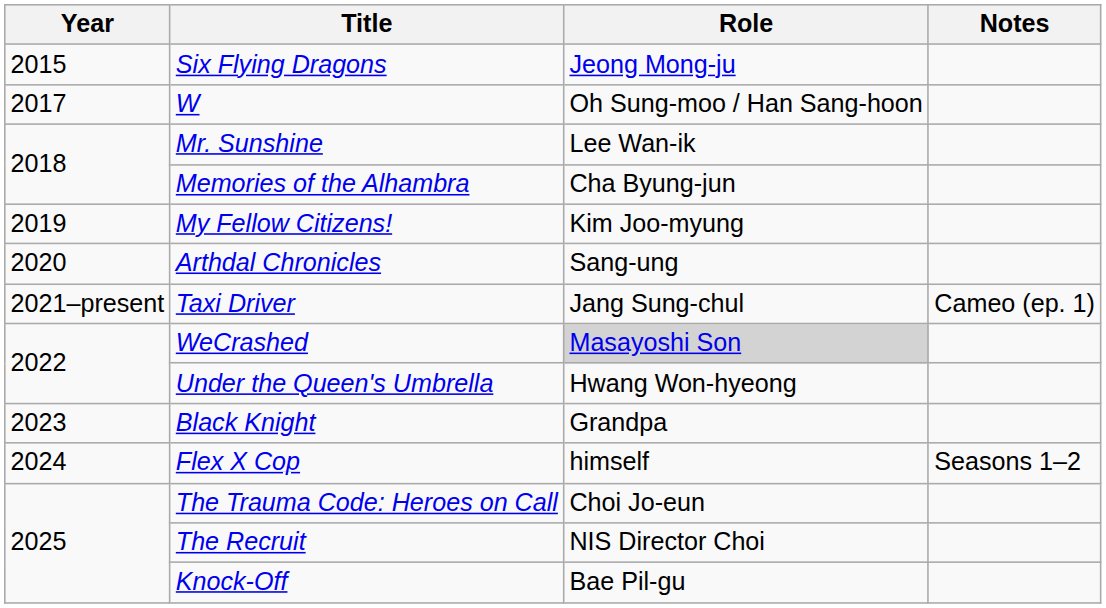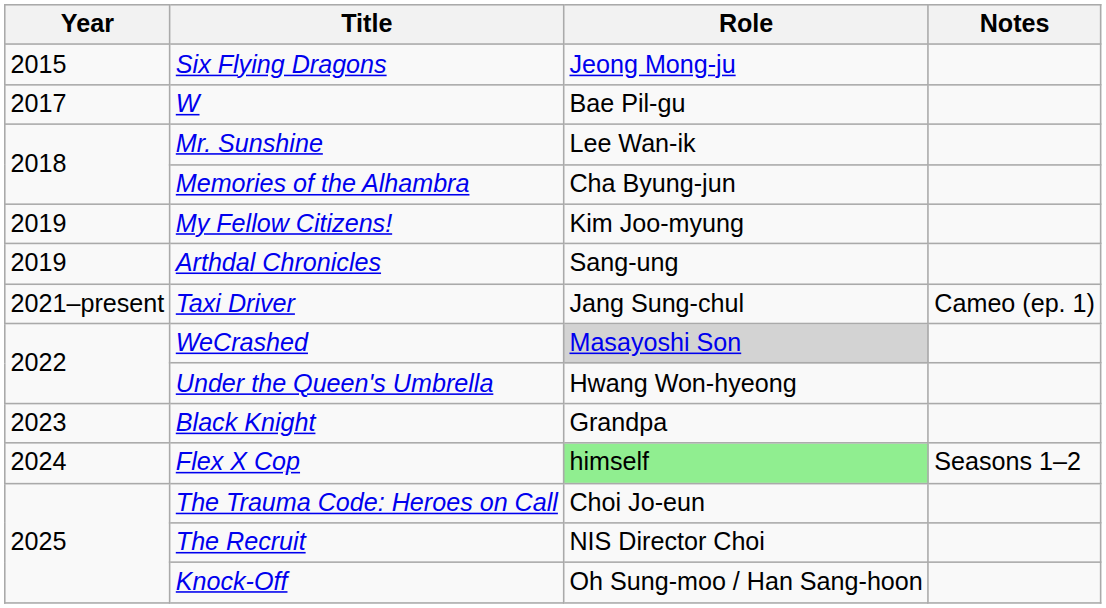 <table class="wikitable sortable">
 <tr>
 <th>Year</th>
 <th>Title</th>
 <th>Role</th>
 <th class"unsortable">Notes</th>
 </tr>
 <tr>
 <td>2015</td>
 <td><em><a href='#'>Six Flying Dragons</a></em></td>
 <td><a href='#'>Jeong Mong-ju</a></td>
 <td></td>
 </tr>
 <tr>
 <td rowspan=1>2017</td>
 <td><em><a href='#'>W</a></em></td>
-<td>Oh Sung-moo / Han Sang-hoon</td>
+<td>Bae Pil-gu</td>
 <td></td>
 </tr>
 <tr>
 <td rowspan=2>2018</td>
 <td><em><a href='#'>Mr. Sunshine</a></em></td>
 <td>Lee Wan-ik</td>
 <td></td>
 </tr>
 <tr>
 <td><em><a href='#'>Memories of the Alhambra</a></em></td>
 <td>Cha Byung-jun</td>
 <td></td>
 </tr>
 <tr>
 <td>2019</td>
 <td><em><a href='#'>My Fellow Citizens!</a></em></td>
 <td>Kim Joo-myung</td>
 <td></td>
 </tr>
 <tr>
-<td>2020</td>
+<td>2019</td>
 <td><em><a href='#'>Arthdal Chronicles</a></em></td>
 <td>Sang-ung</td>
 <td></td>
 </tr>
 <tr>
 <td>2021–present</td>
 <td><em><a href='#'>Taxi Driver</a></em></td>
 <td>Jang Sung-chul</td>
 <td>Cameo (ep. 1)</td>
 </tr>
 <tr>
 <td rowspan="2">2022</td>
 <td><em><a href='#'>WeCrashed</a></em></td>
 <td style="background: lightgrey;"><a href='#'>Masayoshi Son</a></td>
 <td></td>
 </tr>
 <tr>
 <td><em><a href='#'>Under the Queen's Umbrella</a></em></td>
 <td>Hwang Won-hyeong</td>
 <td></td>
 </tr>
 <tr>
 <td>2023</td>
 <td><em><a href='#'>Black Knight</a></em></td>
 <td>Grandpa</td>
 <td></td>
 </tr>
 <tr>
 <td>2024</td>
 <td><em><a href='#'>Flex X Cop</a></em></td>
-<td>himself</td>
+<td style="background: lightgreen;">himself</td>
 <td>Seasons 1–2</td>
 </tr>
 <tr>
 <td rowspan="3">2025</td>
 <td><em><a href='#'>The Trauma Code: Heroes on Call</a></em></td>
 <td>Choi Jo-eun</td>
 <td></td>
 </tr>
 <tr>
 <td><em><a href='#'>The Recruit</a></em></td>
 <td>NIS Director Choi</td>
 <td></td>
 </tr>
 <tr>
 <td><em><a href='#'>Knock-Off</a></em></td>
-<td>Bae Pil-gu</td>
+<td>Oh Sung-moo / Han Sang-hoon</td>
 <td></td>
 </tr>
 </table>
